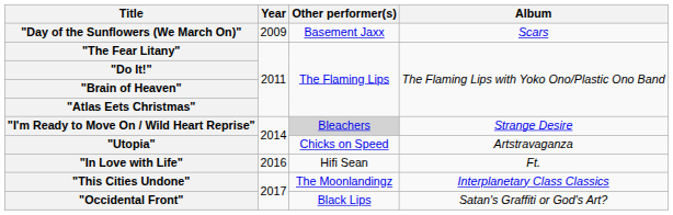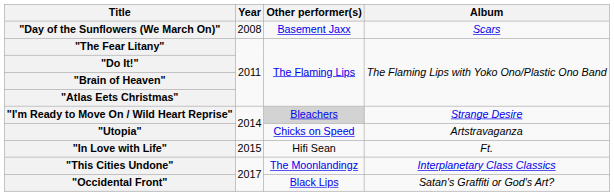 <table class="wikitable plainrowheaders" style="text-align:center">
 <tr>
 <th scope="col">Title</th>
 <th scope="col">Year</th>
 <th scope="col">Other performer(s)</th>
 <th scope="col">Album</th>
 </tr>
 <tr>
 <th scope="row">"Day of the Sunflowers (We March On)"</th>
-<td>2009</td>
+<td>2008</td>
 <td><a href='#'>Basement Jaxx</a></td>
 <td><em><a href='#'>Scars</a></em></td>
 </tr>
 <tr>
 <th scope="row">"The Fear Litany"</th>
 <td rowspan="4">2011</td>
 <td rowspan="4"><a href='#'>The Flaming Lips</a></td>
 <td rowspan="4"><em>The Flaming Lips with Yoko Ono/Plastic Ono Band</em></td>
 </tr>
 <tr>
 <th scope="row">"Do It!"</th>
 </tr>
 <tr>
 <th scope="row">"Brain of Heaven"</th>
 </tr>
 <tr>
 <th scope="row">"Atlas Eets Christmas"</th>
 </tr>
 <tr>
 <th scope="row">"I'm Ready to Move On / Wild Heart Reprise"</th>
 <td rowspan="2">2014</td>
 <td style="background: lightgrey;"><a href='#'>Bleachers</a></td>
 <td><em><a href='#'>Strange Desire</a></em></td>
 </tr>
 <tr>
 <th scope="row">"Utopia"</th>
 <td><a href='#'>Chicks on Speed</a></td>
 <td><em>Artstravaganza</em></td>
 </tr>
 <tr>
 <th scope="row">"In Love with Life"</th>
-<td>2016</td>
+<td>2015</td>
 <td>Hifi Sean</td>
 <td><em>Ft.</em></td>
 </tr>
 <tr>
 <th scope="row">"This Cities Undone"</th>
 <td rowspan="2">2017</td>
 <td><a href='#'>The Moonlandingz</a></td>
 <td><em><a href='#'>Interplanetary Class Classics</a></em></td>
 </tr>
 <tr>
 <th scope="row">"Occidental Front"</th>
 <td><a href='#'>Black Lips</a></td>
 <td><em>Satan's Graffiti or God's Art?</em></td>
 </tr>
 </table>
